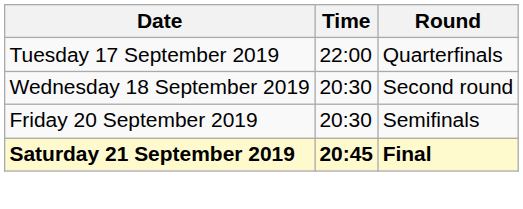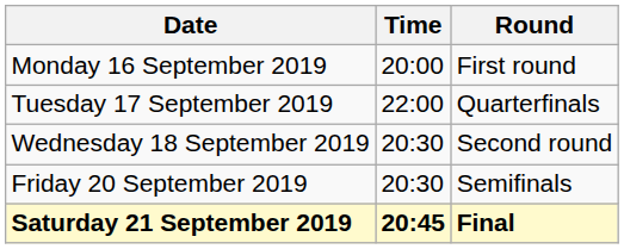 <table class="wikitable">
 <tr>
 <th>Date</th>
 <th>Time</th>
 <th>Round</th>
+</tr>
+<tr>
+<td>Monday 16 September 2019</td>
+<td>20:00</td>
+<td>First round</td>
 </tr>
 <tr>
 <td>Tuesday 17 September 2019</td>
 <td>22:00</td>
 <td>Quarterfinals</td>
 </tr>
 <tr>
 <td>Wednesday 18 September 2019</td>
 <td>20:30</td>
 <td>Second round</td>
 </tr>
 <tr>
 <td>Friday 20 September 2019</td>
 <td>20:30</td>
 <td>Semifinals</td>
 </tr>
 <tr>
 <td style=background:lemonchiffon><strong>Saturday 21 September 2019</strong></td>
 <td style=background:lemonchiffon><strong>20:45</strong></td>
 <td style=background:lemonchiffon><strong>Final</strong></td>
 </tr>
 </table>
